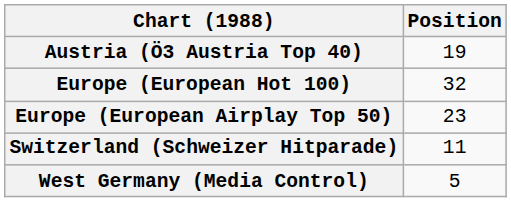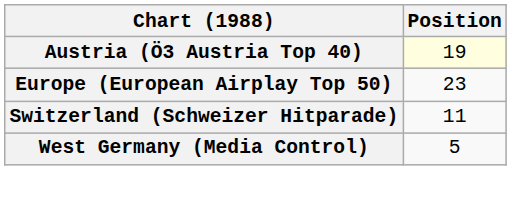 <table class="wikitable sortable plainrowheaders">
 <tr>
 <th>Chart (1988)</th>
 <th>Position</th>
 </tr>
 <tr>
 <th scope="row">Austria (Ö3 Austria Top 40)</th>
-<td align="center">19</td>
-</tr>
-<tr>
-<th scope="row">Europe (European Hot 100)</th>
-<td align="center">32</td>
+<td align="center" style="background: lightyellow;">19</td>
 </tr>
 <tr>
 <th scope="row">Europe (European Airplay Top 50)</th>
 <td align="center">23</td>
 </tr>
 <tr>
 <th scope="row">Switzerland (Schweizer Hitparade)</th>
 <td align="center">11</td>
 </tr>
 <tr>
 <th scope="row">West Germany (Media Control)</th>
 <td align="center">5</td>
 </tr>
 </table>
